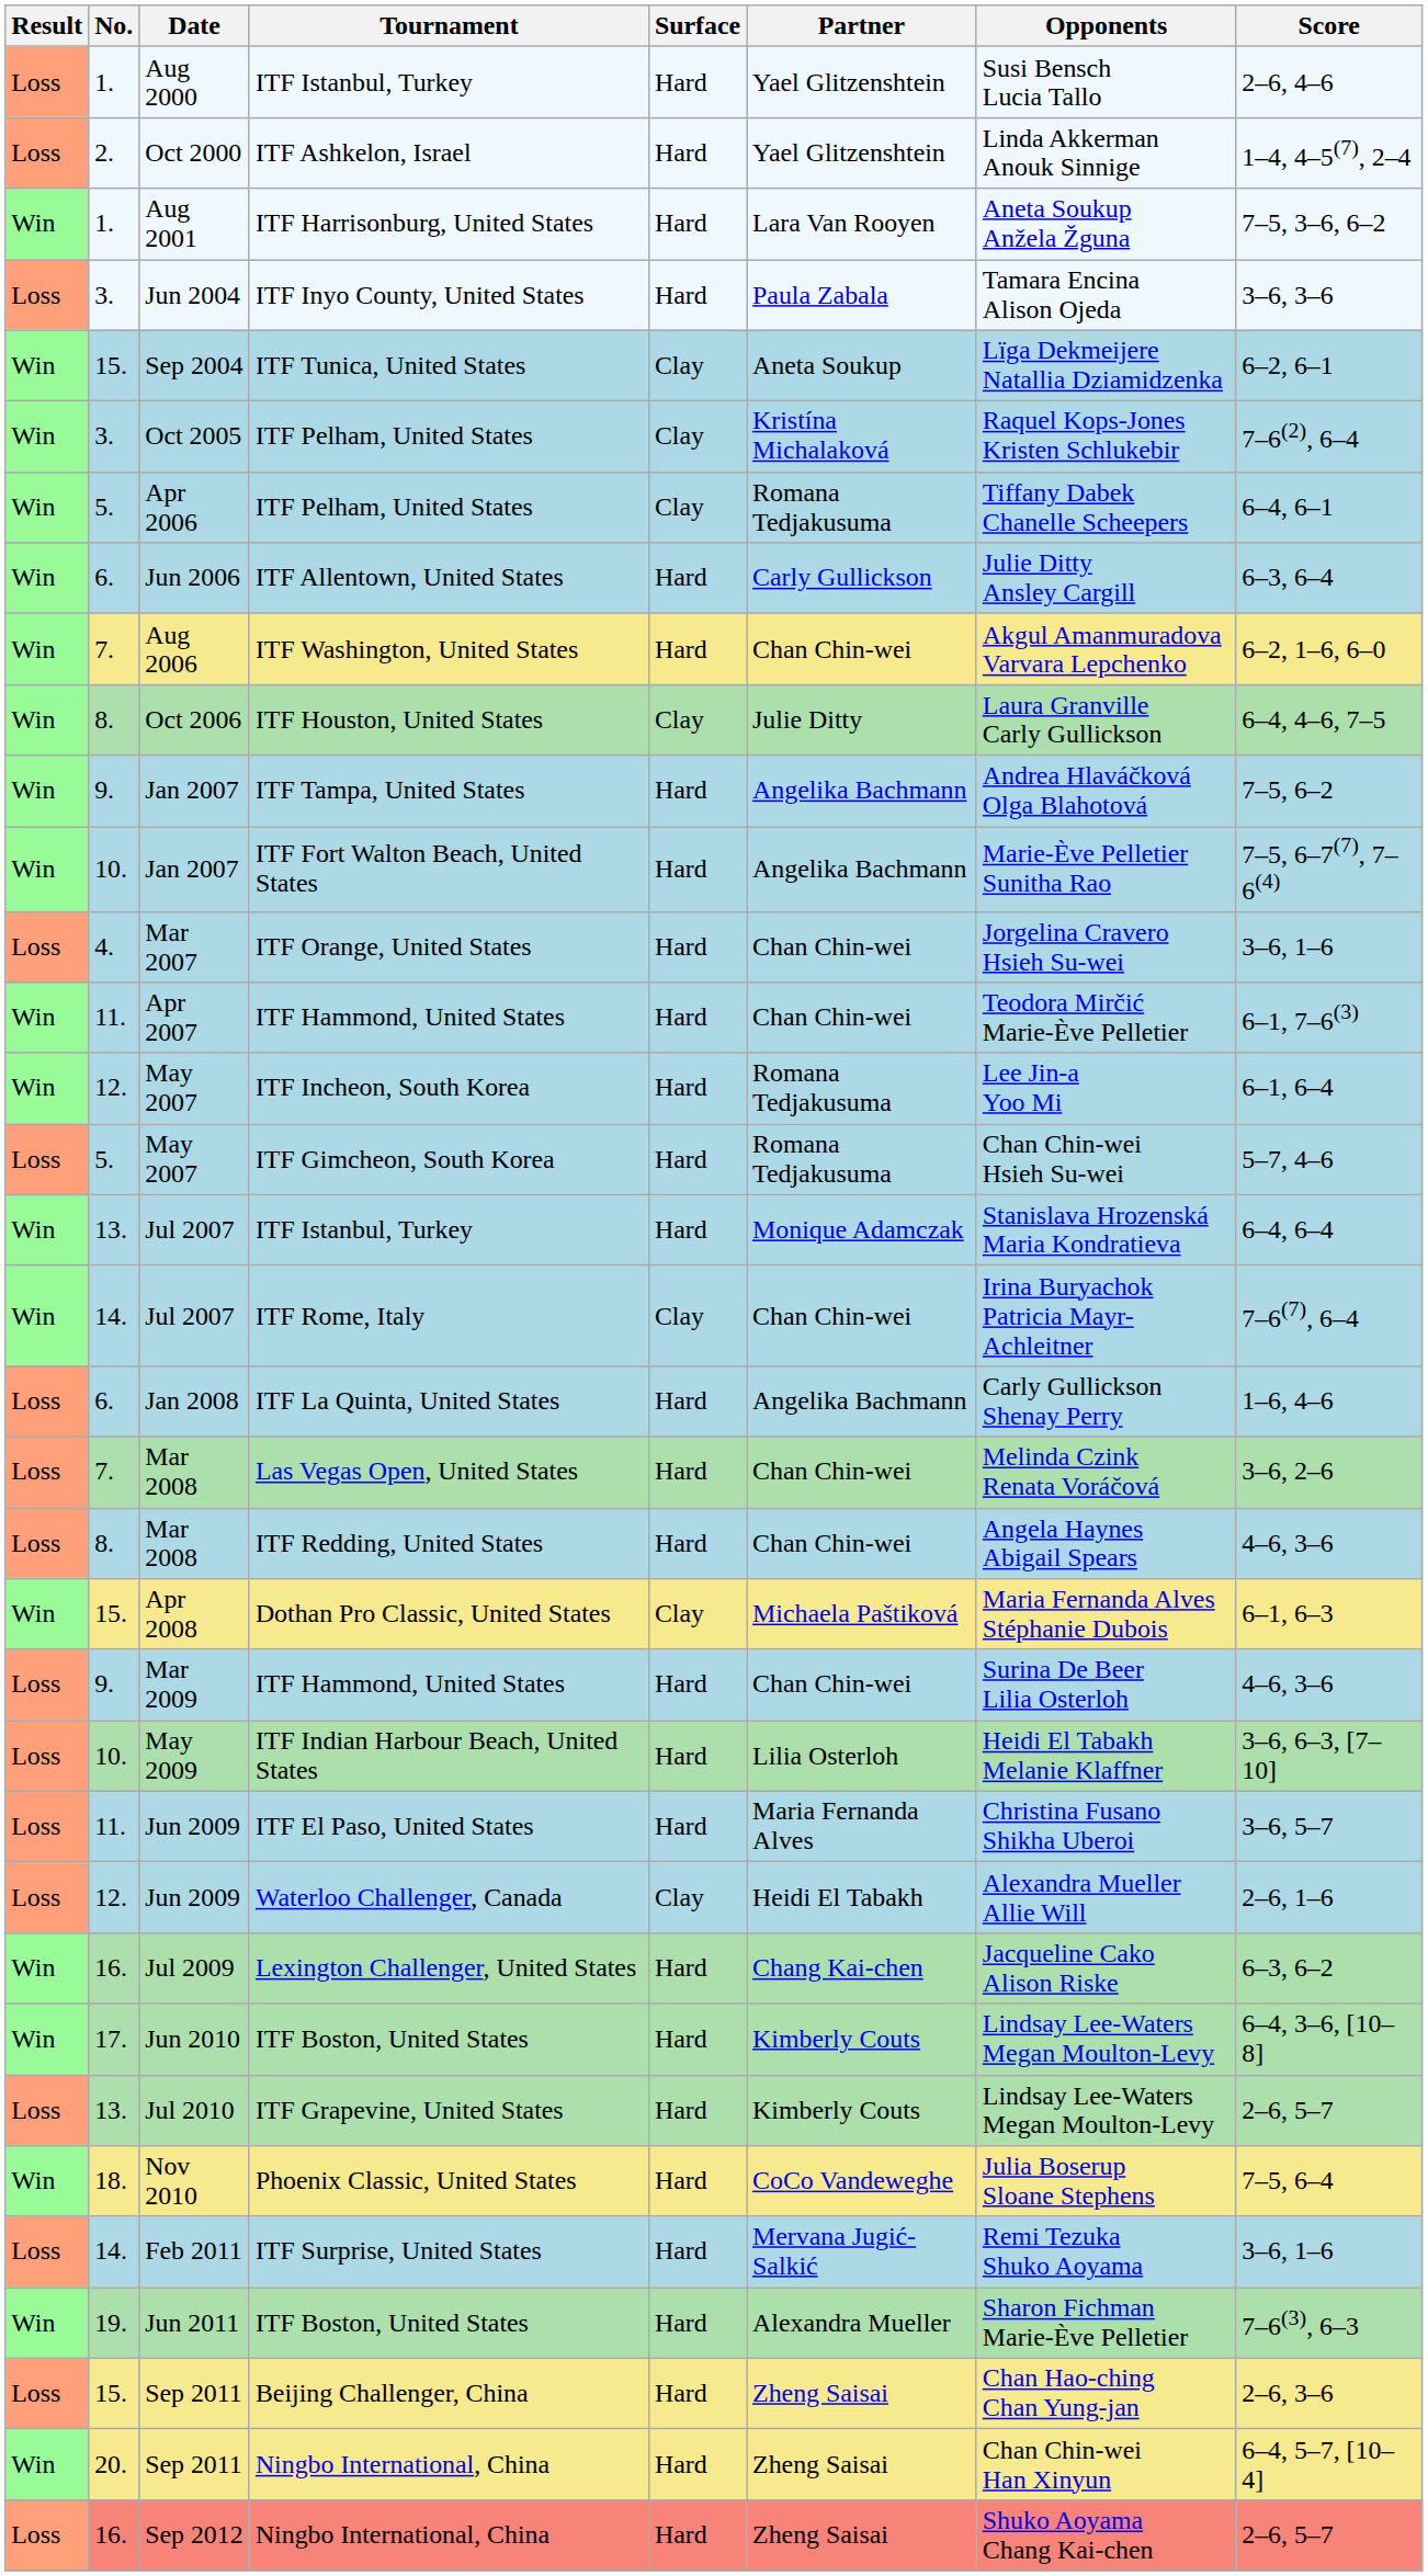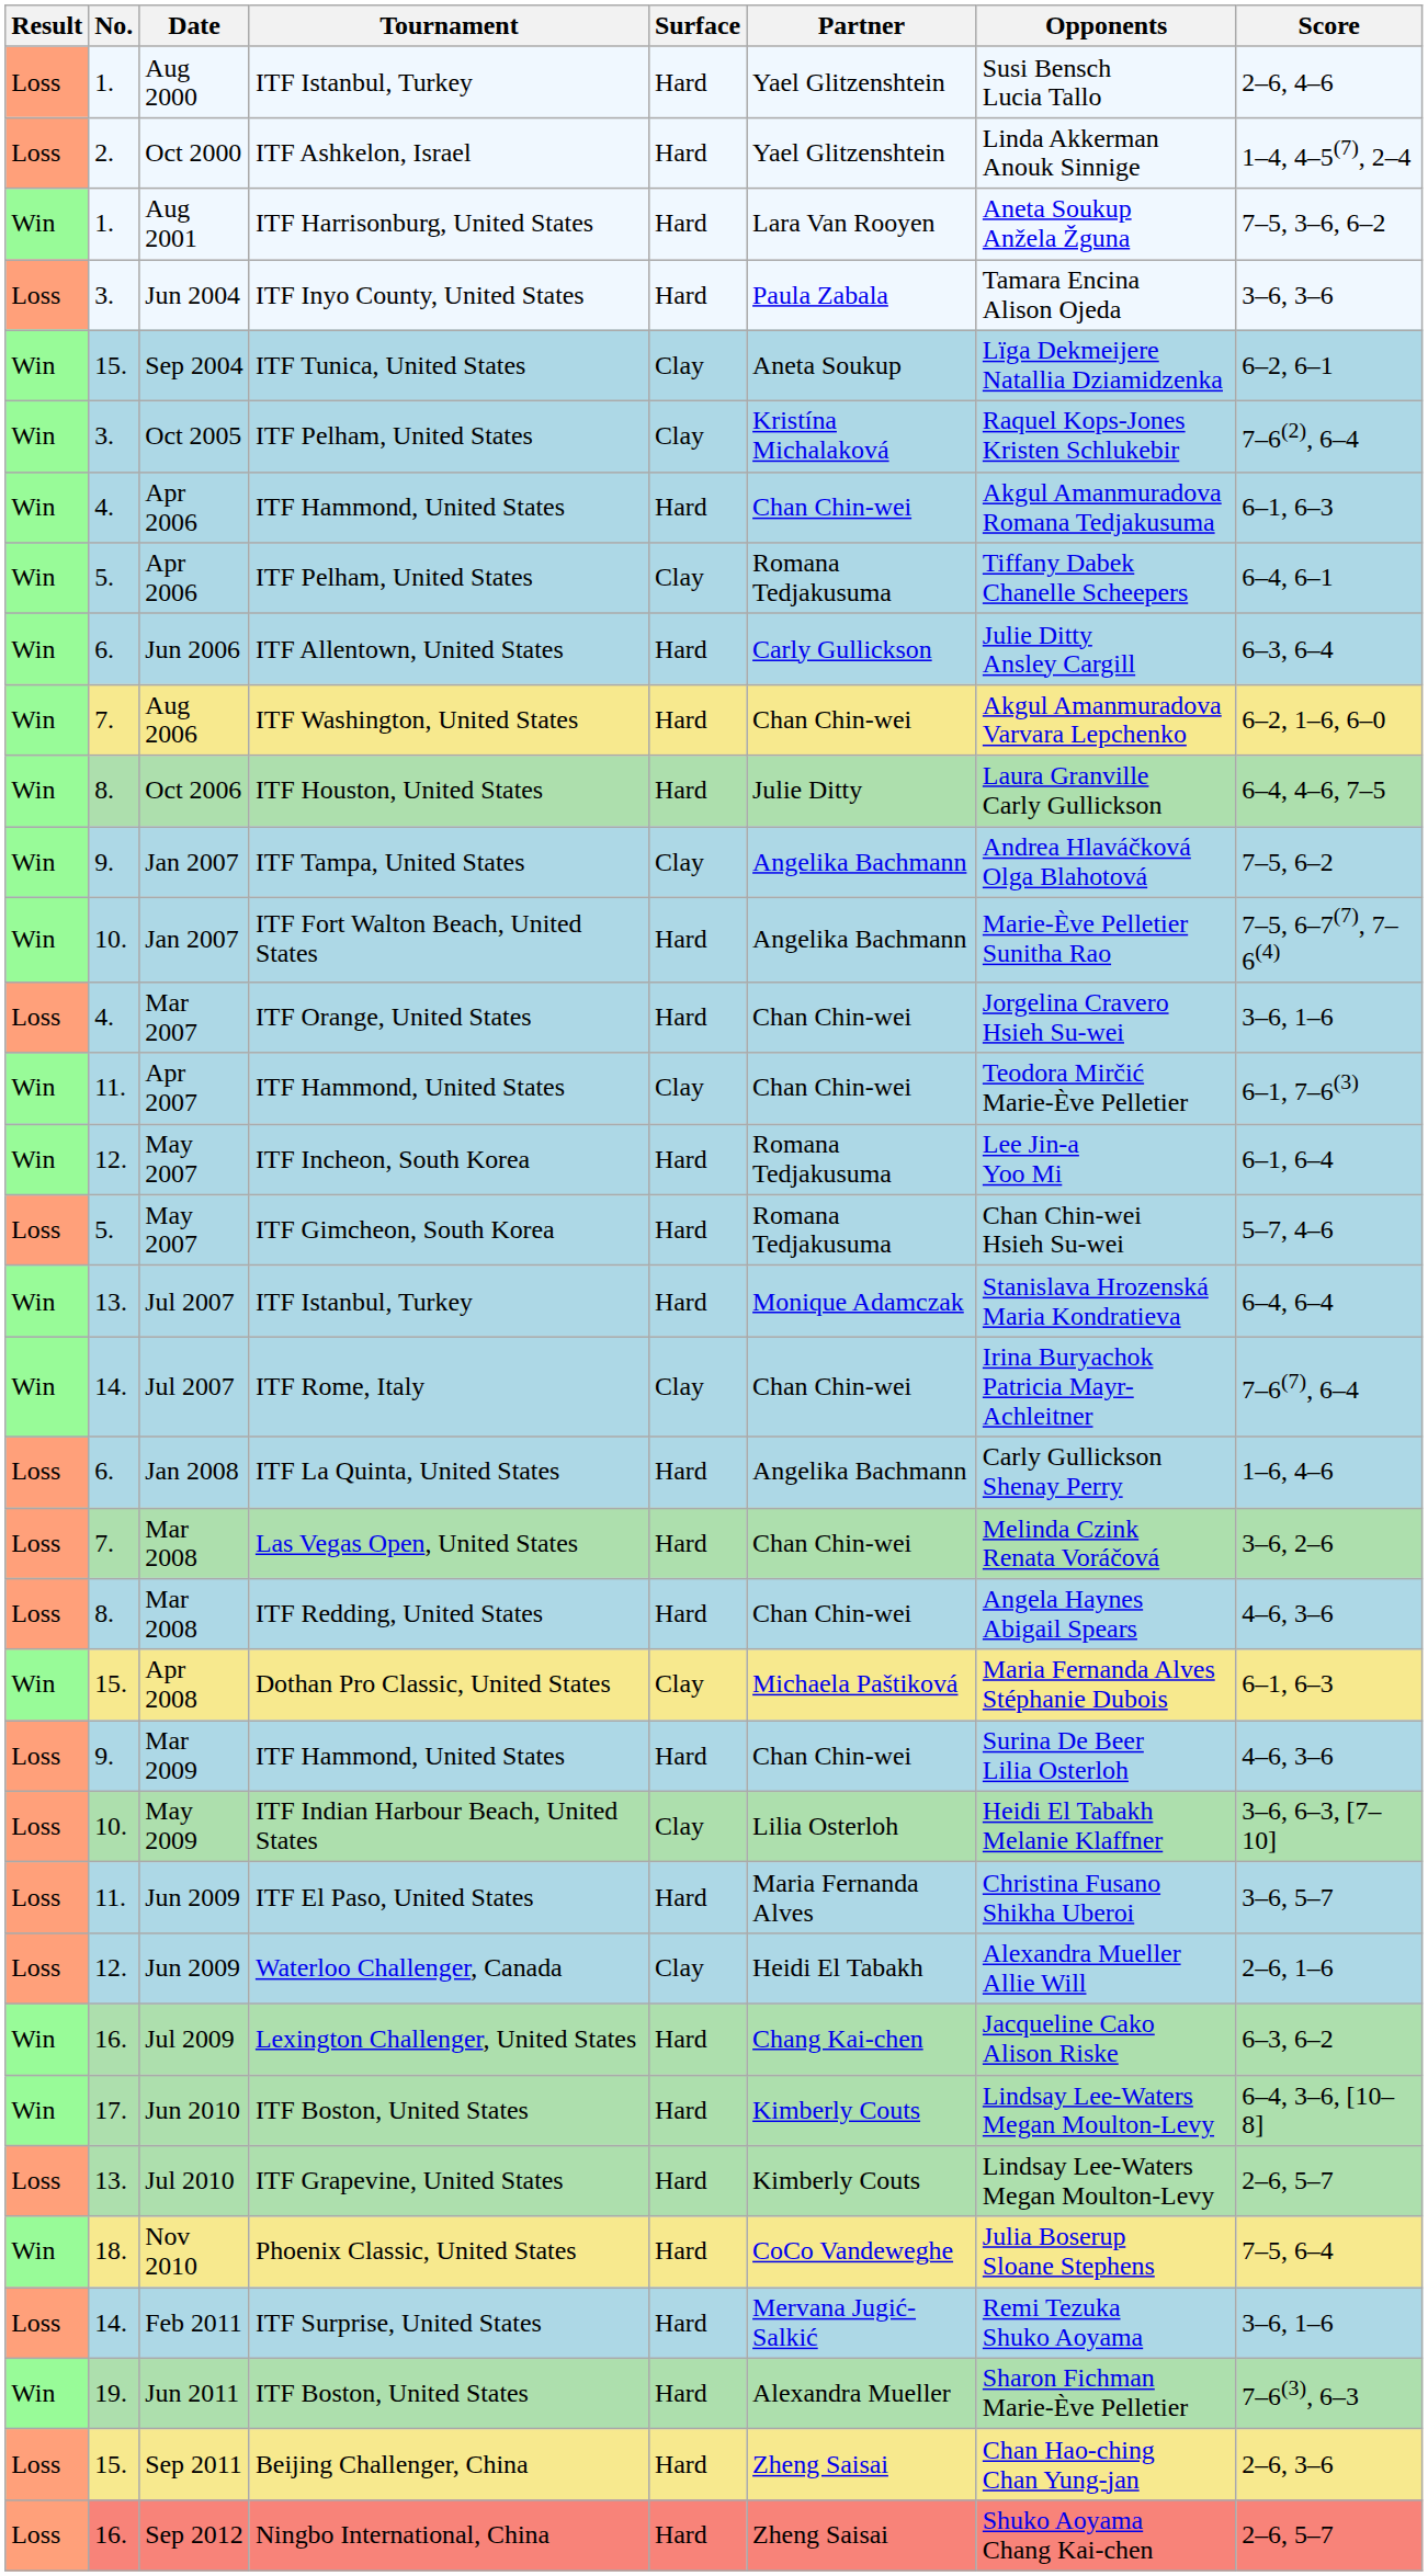 <table class="sortable wikitable">
 <tr>
 <th>Result</th>
 <th>No.</th>
 <th>Date</th>
 <th>Tournament</th>
 <th>Surface</th>
 <th>Partner</th>
 <th>Opponents</th>
 <th class="unsortable">Score</th>
 </tr>
 <tr style="background:#f0f8ff;">
 <td style="background:#ffa07a;">Loss</td>
 <td>1.</td>
 <td>Aug 2000</td>
 <td>ITF Istanbul, Turkey</td>
 <td>Hard</td>
 <td> Yael Glitzenshtein</td>
 <td> Susi Bensch <br>  Lucia Tallo</td>
 <td>2–6, 4–6</td>
 </tr>
 <tr style="background:#f0f8ff;">
 <td style="background:#ffa07a;">Loss</td>
 <td>2.</td>
 <td>Oct 2000</td>
 <td>ITF Ashkelon,  Israel</td>
 <td>Hard</td>
 <td> Yael Glitzenshtein</td>
 <td> Linda Akkerman <br>  Anouk Sinnige</td>
 <td>1–4, 4–5<sup>(7)</sup>, 2–4</td>
 </tr>
 <tr style="background:#f0f8ff;">
 <td style="background:#98fb98;">Win</td>
 <td>1.</td>
 <td>Aug 2001</td>
 <td>ITF Harrisonburg, United States</td>
 <td>Hard</td>
 <td> Lara Van Rooyen</td>
 <td> <a href='#'>Aneta Soukup</a> <br>  <a href='#'>Anžela Žguna</a></td>
 <td>7–5, 3–6, 6–2</td>
 </tr>
 <tr style="background:#f0f8ff;">
 <td style="background:#ffa07a;">Loss</td>
 <td>3.</td>
 <td>Jun 2004</td>
 <td>ITF Inyo County, United States</td>
 <td>Hard</td>
 <td> <a href='#'>Paula Zabala</a></td>
 <td> Tamara Encina <br>  Alison Ojeda</td>
 <td>3–6, 3–6</td>
 </tr>
 <tr style="background:lightblue;">
 <td style="background:#98fb98;">Win</td>
 <td>15.</td>
 <td>Sep 2004</td>
 <td>ITF Tunica, United States</td>
 <td>Clay</td>
 <td> Aneta Soukup</td>
 <td> <a href='#'>Lïga Dekmeijere</a> <br>  <a href='#'>Natallia Dziamidzenka</a></td>
 <td>6–2, 6–1</td>
 </tr>
 <tr style="background:lightblue;">
 <td style="background:#98fb98;">Win</td>
 <td>3.</td>
 <td>Oct 2005</td>
 <td>ITF Pelham, United States</td>
 <td>Clay</td>
 <td> <a href='#'>Kristína Michalaková</a></td>
 <td> <a href='#'>Raquel Kops-Jones</a> <br>  <a href='#'>Kristen Schlukebir</a></td>
 <td>7–6<sup>(2)</sup>, 6–4</td>
 </tr>
 <tr style="background:lightblue;">
 <td style="background:#98fb98;">Win</td>
+<td>4.</td>
+<td>Apr 2006</td>
+<td>ITF Hammond, United States</td>
+<td>Hard</td>
+<td> <a href='#'>Chan Chin-wei</a></td>
+<td> <a href='#'>Akgul Amanmuradova</a> <br>  <a href='#'>Romana Tedjakusuma</a></td>
+<td>6–1, 6–3</td>
+</tr>
+<tr style="background:lightblue;">
+<td style="background:#98fb98;">Win</td>
 <td>5.</td>
 <td>Apr 2006</td>
 <td>ITF Pelham, United States</td>
 <td>Clay</td>
 <td> Romana Tedjakusuma</td>
 <td> <a href='#'>Tiffany Dabek</a> <br>  <a href='#'>Chanelle Scheepers</a></td>
 <td>6–4, 6–1</td>
 </tr>
 <tr style="background:lightblue;">
 <td style="background:#98fb98;">Win</td>
 <td>6.</td>
 <td>Jun 2006</td>
 <td>ITF Allentown, United States</td>
 <td>Hard</td>
 <td> <a href='#'>Carly Gullickson</a></td>
 <td> <a href='#'>Julie Ditty</a> <br>  <a href='#'>Ansley Cargill</a></td>
 <td>6–3, 6–4</td>
 </tr>
 <tr style="background:#f7e98e;">
 <td style="background:#98fb98;">Win</td>
 <td>7.</td>
 <td>Aug 2006</td>
 <td>ITF Washington, United States</td>
 <td>Hard</td>
 <td> Chan Chin-wei</td>
 <td> <a href='#'>Akgul Amanmuradova</a> <br>  <a href='#'>Varvara Lepchenko</a></td>
 <td>6–2, 1–6, 6–0</td>
 </tr>
 <tr style="background:#addfad;">
 <td style="background:#98fb98;">Win</td>
 <td>8.</td>
 <td>Oct 2006</td>
 <td>ITF Houston, United States</td>
-<td>Clay</td>
+<td>Hard</td>
 <td> Julie Ditty</td>
 <td> <a href='#'>Laura Granville</a> <br>  Carly Gullickson</td>
 <td>6–4, 4–6, 7–5</td>
 </tr>
 <tr style="background:lightblue;">
 <td style="background:#98fb98;">Win</td>
 <td>9.</td>
 <td>Jan 2007</td>
 <td>ITF Tampa, United States</td>
-<td>Hard</td>
+<td>Clay</td>
 <td> <a href='#'>Angelika Bachmann</a></td>
 <td> <a href='#'>Andrea Hlaváčková</a> <br>  <a href='#'>Olga Blahotová</a></td>
 <td>7–5, 6–2</td>
 </tr>
 <tr style="background:lightblue;">
 <td style="background:#98fb98;">Win</td>
 <td>10.</td>
 <td>Jan 2007</td>
 <td>ITF Fort Walton Beach, United States</td>
 <td>Hard</td>
 <td> Angelika Bachmann</td>
 <td> <a href='#'>Marie-Ève Pelletier</a> <br>  <a href='#'>Sunitha Rao</a></td>
 <td>7–5, 6–7<sup>(7)</sup>, 7–6<sup>(4)</sup></td>
 </tr>
 <tr style="background:lightblue;">
 <td style="background:#ffa07a;">Loss</td>
 <td>4.</td>
 <td>Mar 2007</td>
 <td>ITF Orange, United States</td>
 <td>Hard</td>
 <td> Chan Chin-wei</td>
 <td> <a href='#'>Jorgelina Cravero</a> <br>  <a href='#'>Hsieh Su-wei</a></td>
 <td>3–6, 1–6</td>
 </tr>
 <tr style="background:lightblue;">
 <td style="background:#98fb98;">Win</td>
 <td>11.</td>
 <td>Apr 2007</td>
 <td>ITF Hammond, United States</td>
-<td>Hard</td>
+<td>Clay</td>
 <td> Chan Chin-wei</td>
 <td> <a href='#'>Teodora Mirčić</a> <br>  Marie-Ève Pelletier</td>
 <td>6–1, 7–6<sup>(3)</sup></td>
 </tr>
 <tr style="background:lightblue;">
 <td style="background:#98fb98;">Win</td>
 <td>12.</td>
 <td>May 2007</td>
 <td>ITF Incheon, South Korea</td>
 <td>Hard</td>
 <td> Romana Tedjakusuma</td>
 <td> <a href='#'>Lee Jin-a</a> <br>  <a href='#'>Yoo Mi</a></td>
 <td>6–1, 6–4</td>
 </tr>
 <tr style="background:lightblue;">
 <td style="background:#ffa07a;">Loss</td>
 <td>5.</td>
 <td>May 2007</td>
 <td>ITF Gimcheon, South Korea</td>
 <td>Hard</td>
 <td> Romana Tedjakusuma</td>
 <td> Chan Chin-wei <br>  Hsieh Su-wei</td>
 <td>5–7, 4–6</td>
 </tr>
 <tr style="background:lightblue;">
 <td style="background:#98fb98;">Win</td>
 <td>13.</td>
 <td>Jul 2007</td>
 <td>ITF Istanbul, Turkey</td>
 <td>Hard</td>
 <td> <a href='#'>Monique Adamczak</a></td>
 <td> <a href='#'>Stanislava Hrozenská</a> <br>  <a href='#'>Maria Kondratieva</a></td>
 <td>6–4, 6–4</td>
 </tr>
 <tr style="background:lightblue;">
 <td style="background:#98fb98;">Win</td>
 <td>14.</td>
 <td>Jul 2007</td>
 <td>ITF Rome, Italy</td>
 <td>Clay</td>
 <td> Chan Chin-wei</td>
 <td> <a href='#'>Irina Buryachok</a> <br>  <a href='#'>Patricia Mayr-Achleitner</a></td>
 <td>7–6<sup>(7)</sup>, 6–4</td>
 </tr>
 <tr style="background:lightblue;">
 <td style="background:#ffa07a;">Loss</td>
 <td>6.</td>
 <td>Jan 2008</td>
 <td>ITF La Quinta, United States</td>
 <td>Hard</td>
 <td> Angelika Bachmann</td>
 <td> Carly Gullickson <br>  <a href='#'>Shenay Perry</a></td>
 <td>1–6, 4–6</td>
 </tr>
 <tr style="background:#addfad;">
 <td style="background:#ffa07a;">Loss</td>
 <td>7.</td>
 <td>Mar 2008</td>
 <td><a href='#'>Las Vegas Open</a>, United States</td>
 <td>Hard</td>
 <td> Chan Chin-wei</td>
 <td> <a href='#'>Melinda Czink</a> <br>  <a href='#'>Renata Voráčová</a></td>
 <td>3–6, 2–6</td>
 </tr>
 <tr style="background:lightblue;">
 <td style="background:#ffa07a;">Loss</td>
 <td>8.</td>
 <td>Mar 2008</td>
 <td>ITF Redding, United States</td>
 <td>Hard</td>
 <td> Chan Chin-wei</td>
 <td> <a href='#'>Angela Haynes</a> <br>  <a href='#'>Abigail Spears</a></td>
 <td>4–6, 3–6</td>
 </tr>
 <tr style="background:#f7e98e;">
 <td style="background:#98fb98;">Win</td>
 <td>15.</td>
 <td>Apr 2008</td>
 <td>Dothan Pro Classic, United States</td>
 <td>Clay</td>
 <td> <a href='#'>Michaela Paštiková</a></td>
 <td> <a href='#'>Maria Fernanda Alves</a> <br>  <a href='#'>Stéphanie Dubois</a></td>
 <td>6–1, 6–3</td>
 </tr>
 <tr style="background:lightblue;">
 <td style="background:#ffa07a;">Loss</td>
 <td>9.</td>
 <td>Mar 2009</td>
 <td>ITF Hammond, United States</td>
 <td>Hard</td>
 <td> Chan Chin-wei</td>
 <td> <a href='#'>Surina De Beer</a> <br>  <a href='#'>Lilia Osterloh</a></td>
 <td>4–6, 3–6</td>
 </tr>
 <tr style="background:#addfad;">
 <td style="background:#ffa07a;">Loss</td>
 <td>10.</td>
 <td>May 2009</td>
 <td>ITF Indian Harbour Beach, United States</td>
-<td>Hard</td>
+<td>Clay</td>
 <td> Lilia Osterloh</td>
 <td> <a href='#'>Heidi El Tabakh</a> <br>  <a href='#'>Melanie Klaffner</a></td>
 <td>3–6, 6–3, [7–10]</td>
 </tr>
 <tr style="background:lightblue;">
 <td style="background:#ffa07a;">Loss</td>
 <td>11.</td>
 <td>Jun 2009</td>
 <td>ITF El Paso, United States</td>
 <td>Hard</td>
 <td> Maria Fernanda Alves</td>
 <td> <a href='#'>Christina Fusano</a> <br>  <a href='#'>Shikha Uberoi</a></td>
 <td>3–6, 5–7</td>
 </tr>
 <tr bgcolor=lightblue>
 <td style="background:#ffa07a;">Loss</td>
 <td>12.</td>
 <td>Jun 2009</td>
 <td><a href='#'>Waterloo Challenger</a>, Canada</td>
 <td>Clay</td>
 <td> Heidi El Tabakh</td>
 <td> <a href='#'>Alexandra Mueller</a> <br>  <a href='#'>Allie Will</a></td>
 <td>2–6, 1–6</td>
 </tr>
 <tr style="background:#addfad;">
 <td style="background:#98fb98;">Win</td>
 <td>16.</td>
 <td>Jul 2009</td>
 <td><a href='#'>Lexington Challenger</a>, United States</td>
 <td>Hard</td>
 <td> <a href='#'>Chang Kai-chen</a></td>
 <td> <a href='#'>Jacqueline Cako</a> <br>  <a href='#'>Alison Riske</a></td>
 <td>6–3, 6–2</td>
 </tr>
 <tr style="background:#addfad;">
 <td style="background:#98fb98;">Win</td>
 <td>17.</td>
 <td>Jun 2010</td>
 <td>ITF Boston, United States</td>
 <td>Hard</td>
 <td> <a href='#'>Kimberly Couts</a></td>
 <td> <a href='#'>Lindsay Lee-Waters</a> <br>  <a href='#'>Megan Moulton-Levy</a></td>
 <td>6–4, 3–6, [10–8]</td>
 </tr>
 <tr style="background:#addfad;">
 <td style="background:#ffa07a;">Loss</td>
 <td>13.</td>
 <td>Jul 2010</td>
 <td>ITF Grapevine, United States</td>
 <td>Hard</td>
 <td> Kimberly Couts</td>
 <td> Lindsay Lee-Waters <br>  Megan Moulton-Levy</td>
 <td>2–6, 5–7</td>
 </tr>
 <tr style="background:#f7e98e;">
 <td style="background:#98fb98;">Win</td>
 <td>18.</td>
 <td>Nov 2010</td>
 <td>Phoenix Classic, United States</td>
 <td>Hard</td>
 <td> <a href='#'>CoCo Vandeweghe</a></td>
 <td> <a href='#'>Julia Boserup</a> <br>  <a href='#'>Sloane Stephens</a></td>
 <td>7–5, 6–4</td>
 </tr>
 <tr style="background:lightblue;">
 <td style="background:#ffa07a;">Loss</td>
 <td>14.</td>
 <td>Feb 2011</td>
 <td>ITF Surprise, United States</td>
 <td>Hard</td>
 <td> <a href='#'>Mervana Jugić-Salkić</a></td>
 <td> <a href='#'>Remi Tezuka</a> <br>  <a href='#'>Shuko Aoyama</a></td>
 <td>3–6, 1–6</td>
 </tr>
 <tr style="background:#addfad;">
 <td style="background:#98fb98;">Win</td>
 <td>19.</td>
 <td>Jun 2011</td>
 <td>ITF Boston, United States</td>
 <td>Hard</td>
 <td> Alexandra Mueller</td>
 <td> <a href='#'>Sharon Fichman</a> <br>  Marie-Ève Pelletier</td>
 <td>7–6<sup>(3)</sup>, 6–3</td>
 </tr>
 <tr style="background:#f7e98e;">
 <td style="background:#ffa07a;">Loss</td>
 <td>15.</td>
 <td>Sep 2011</td>
 <td>Beijing Challenger, China</td>
 <td>Hard</td>
 <td> <a href='#'>Zheng Saisai</a></td>
 <td> <a href='#'>Chan Hao-ching</a> <br>  <a href='#'>Chan Yung-jan</a></td>
 <td>2–6, 3–6</td>
 </tr>
-<tr style="background:#f7e98e;">
-<td style="background:#98fb98;">Win</td>
-<td>20.</td>
-<td>Sep 2011</td>
-<td><a href='#'>Ningbo International</a>, China</td>
-<td>Hard</td>
-<td> Zheng Saisai</td>
-<td> Chan Chin-wei <br>  <a href='#'>Han Xinyun</a></td>
-<td>6–4, 5–7, [10–4]</td>
-</tr>
 <tr style="background:#f88379;">
 <td style="background:#ffa07a;">Loss</td>
 <td>16.</td>
 <td>Sep 2012</td>
 <td>Ningbo International, China</td>
 <td>Hard</td>
 <td> Zheng Saisai</td>
 <td> <a href='#'>Shuko Aoyama</a> <br>  Chang Kai-chen</td>
 <td>2–6, 5–7</td>
 </tr>
 </table>
